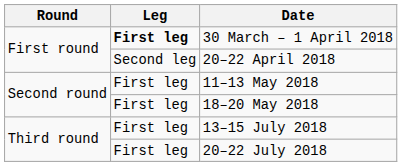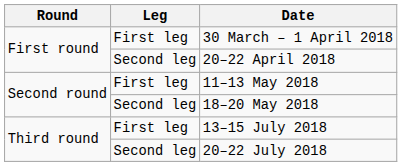 <table class="wikitable">
 <tr>
 <th>Round</th>
 <th>Leg</th>
 <th>Date</th>
 </tr>
 <tr>
 <td rowspan=2>First round</td>
-<td><strong>First leg</strong></td>
+<td>First leg</td>
 <td>30 March – 1 April 2018</td>
 </tr>
 <tr>
 <td>Second leg</td>
 <td>20–22 April 2018</td>
 </tr>
 <tr>
 <td rowspan=2>Second round</td>
 <td>First leg</td>
 <td>11–13 May 2018</td>
 </tr>
 <tr>
-<td>First leg</td>
+<td>Second leg</td>
 <td>18–20 May 2018</td>
 </tr>
 <tr>
 <td rowspan=2>Third round</td>
 <td>First leg</td>
 <td>13–15 July 2018</td>
 </tr>
 <tr>
-<td>First leg</td>
+<td>Second leg</td>
 <td>20–22 July 2018</td>
 </tr>
 </table>
